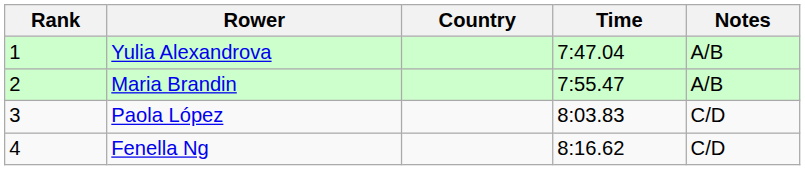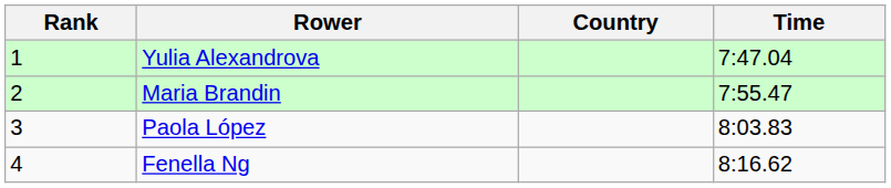 <table class="wikitable sortable" width=50%>
 <tr>
 <th>Rank</th>
 <th>Rower</th>
 <th>Country</th>
 <th>Time</th>
-<th>Notes</th>
 </tr>
 <tr bgcolor=ccffcc>
 <td>1</td>
 <td><a href='#'>Yulia Alexandrova</a></td>
 <td></td>
 <td>7:47.04</td>
-<td>A/B</td>
 </tr>
 <tr bgcolor=ccffcc>
 <td>2</td>
 <td><a href='#'>Maria Brandin</a></td>
 <td></td>
 <td>7:55.47</td>
-<td>A/B</td>
 </tr>
 <tr>
 <td>3</td>
 <td><a href='#'>Paola López</a></td>
 <td></td>
 <td>8:03.83</td>
-<td>C/D</td>
 </tr>
 <tr>
 <td>4</td>
 <td><a href='#'>Fenella Ng</a></td>
 <td></td>
 <td>8:16.62</td>
-<td>C/D</td>
 </tr>
 </table>
